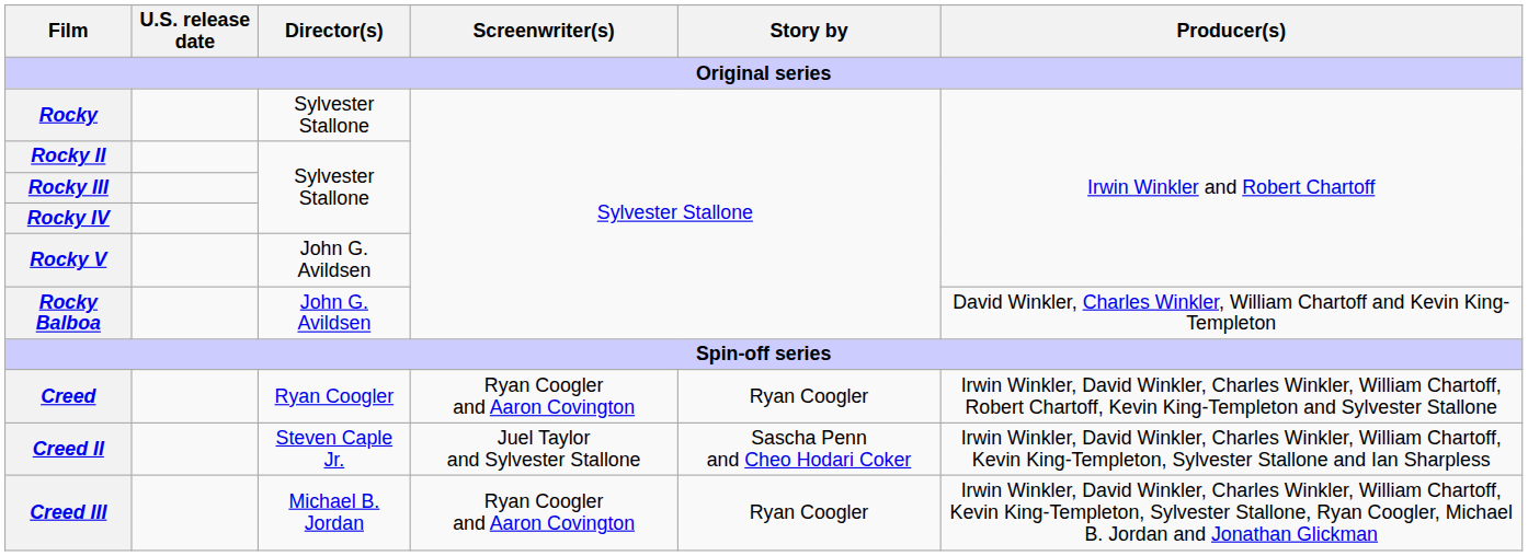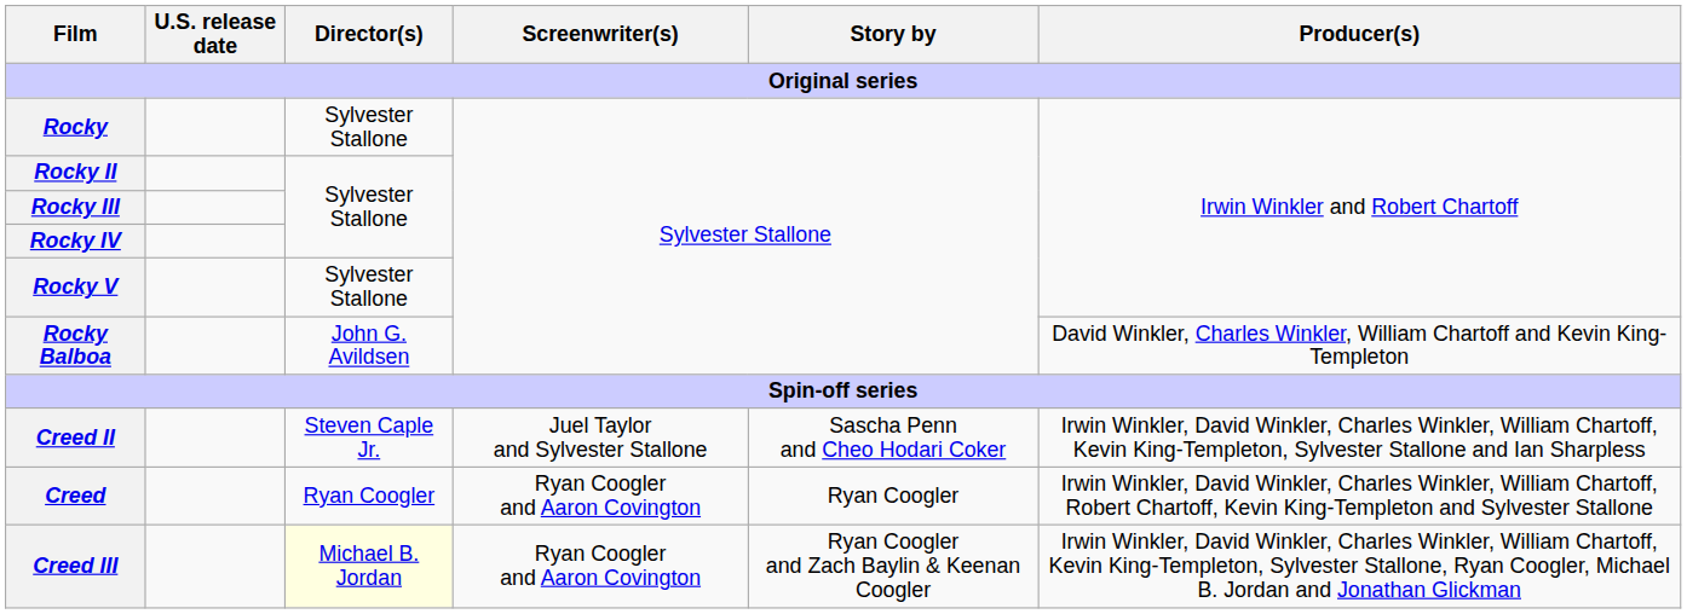 <table class="wikitable plainrowheaders" style="text-align:center;">
 <tr>
 <th scope="col" width="100em;">Film</th>
 <th scope="col" width="100em;">U.S. release date</th>
 <th scope="col" width="120em;">Director(s)</th>
 <th scope="col" width="220em;">Screenwriter(s)</th>
 <th scope="col" width="220em;">Story by</th>
 <th scope="col" width="500em;">Producer(s)</th>
 </tr>
 <tr>
 <th colspan="6" scope="col" style="background-color:#ccccff;">Original series</th>
 </tr>
 <tr>
 <th scope="row"><em><a href='#'>Rocky</a></em></th>
 <td style="text-align:center"></td>
 <td>Sylvester Stallone</td>
 <td rowspan="6" colspan="2"><a href='#'>Sylvester Stallone</a></td>
 <td rowspan="5"><a href='#'>Irwin Winkler</a> and <a href='#'>Robert Chartoff</a></td>
 </tr>
 <tr>
 <th scope="row"><em><a href='#'>Rocky II</a></em></th>
 <td style="text-align:center"></td>
 <td rowspan="3">Sylvester Stallone</td>
 </tr>
 <tr>
 <th scope="row"><em><a href='#'>Rocky III</a></em></th>
 <td style="text-align:center"></td>
 </tr>
 <tr>
 <th scope="row"><em><a href='#'>Rocky IV</a></em></th>
 <td style="text-align:center"></td>
 </tr>
 <tr>
 <th scope="row"><em><a href='#'>Rocky V</a></em></th>
 <td style="text-align:center"></td>
-<td>John G. Avildsen</td>
+<td>Sylvester Stallone</td>
 </tr>
 <tr>
 <th scope="row"><em><a href='#'>Rocky Balboa</a></em></th>
 <td style="text-align:center"></td>
 <td><a href='#'>John G. Avildsen</a></td>
 <td>David Winkler, <a href='#'>Charles Winkler</a>, William Chartoff and Kevin King-Templeton</td>
 </tr>
 <tr>
 <th colspan="6" scope="col" style="background-color:#ccccff;">Spin-off series</th>
 </tr>
 <tr>
+<th scope="row"><em><a href='#'>Creed II</a></em></th>
+<td style="text-align:center"></td>
+<td><a href='#'>Steven Caple Jr.</a></td>
+<td>Juel Taylor <br>and Sylvester Stallone</td>
+<td>Sascha Penn <br>and <a href='#'>Cheo Hodari Coker</a></td>
+<td>Irwin Winkler, David Winkler, Charles Winkler, William Chartoff, Kevin King-Templeton, Sylvester Stallone and Ian Sharpless</td>
+</tr>
+<tr>
 <th scope="row"><em><a href='#'>Creed</a></em></th>
 <td style="text-align:center"></td>
 <td><a href='#'>Ryan Coogler</a></td>
 <td>Ryan Coogler <br>and <a href='#'>Aaron Covington</a></td>
 <td>Ryan Coogler</td>
 <td>Irwin Winkler, David Winkler, Charles Winkler, William Chartoff, Robert Chartoff, Kevin King-Templeton and Sylvester Stallone</td>
 </tr>
 <tr>
-<th scope="row"><em><a href='#'>Creed II</a></em></th>
-<td style="text-align:center"></td>
-<td><a href='#'>Steven Caple Jr.</a></td>
-<td>Juel Taylor <br>and Sylvester Stallone</td>
-<td>Sascha Penn <br>and <a href='#'>Cheo Hodari Coker</a></td>
-<td>Irwin Winkler, David Winkler, Charles Winkler, William Chartoff, Kevin King-Templeton, Sylvester Stallone and Ian Sharpless</td>
-</tr>
-<tr>
 <th scope="row"><em><a href='#'>Creed III</a></em></th>
 <td style="text-align:center"></td>
-<td><a href='#'>Michael B. Jordan</a></td>
+<td style="background: lightyellow;"><a href='#'>Michael B. Jordan</a></td>
 <td>Ryan Coogler <br>and <a href='#'>Aaron Covington</a></td>
-<td>Ryan Coogler</td>
+<td>Ryan Coogler <br>and Zach Baylin & Keenan Coogler</td>
 <td>Irwin Winkler, David Winkler, Charles Winkler, William Chartoff, Kevin King-Templeton, Sylvester Stallone, Ryan Coogler, Michael B. Jordan and <a href='#'>Jonathan Glickman</a><br></td>
 </tr>
 </table>
